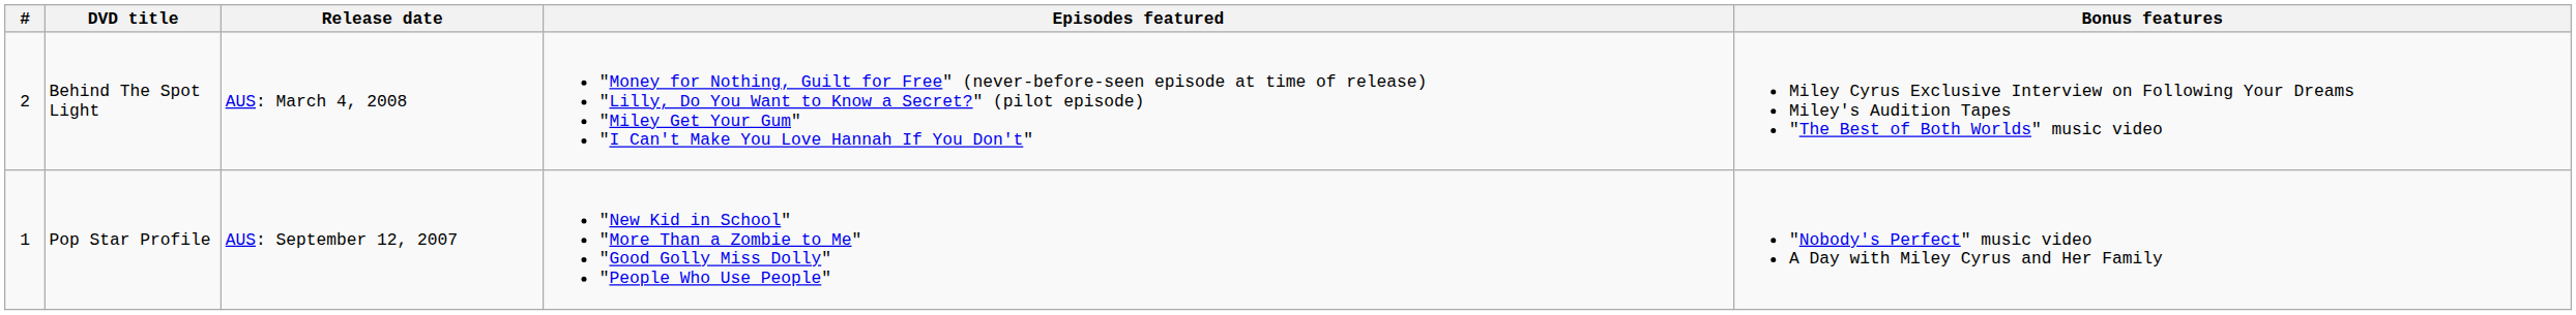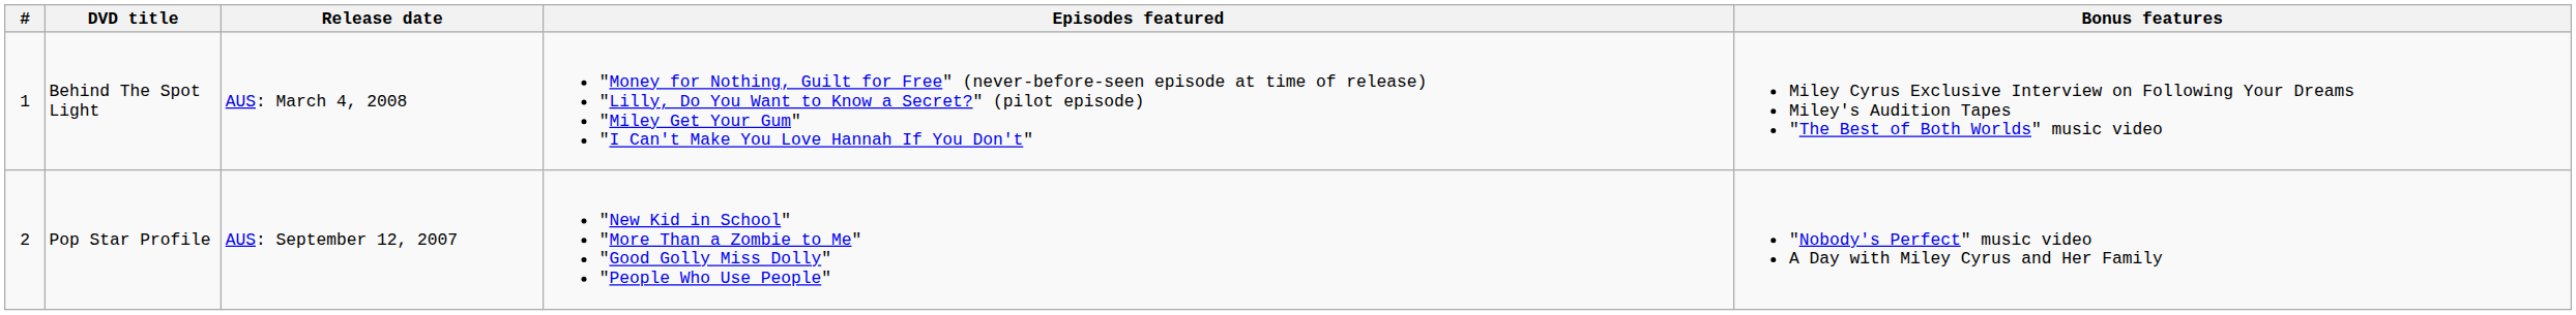 <table class="wikitable" style="width:100%">
 <tr>
 <th style="width:25px">#</th>
 <th style="width:130px">DVD title</th>
 <th>Release date</th>
 <th>Episodes featured</th>
 <th>Bonus features</th>
 </tr>
 <tr>
-<td style="text-align:center">2</td>
+<td style="text-align:center">1</td>
 <td>Behind The Spot Light</td>
 <td><a href='#'>AUS</a>: March 4, 2008</td>
 <td><br><ul><li>"<a href='#'>Money for Nothing, Guilt for Free</a>" (never-before-seen episode at time of release)</li><li>"<a href='#'>Lilly, Do You Want to Know a Secret?</a>" (pilot episode)</li><li>"<a href='#'>Miley Get Your Gum</a>"</li><li>"<a href='#'>I Can't Make You Love Hannah If You Don't</a>"</li></ul></td>
 <td><br><ul><li>Miley Cyrus Exclusive Interview on Following Your Dreams</li><li>Miley's Audition Tapes</li><li>"<a href='#'>The Best of Both Worlds</a>" music video</li></ul></td>
 </tr>
 <tr>
-<td style="text-align:center">1</td>
+<td style="text-align:center">2</td>
 <td>Pop Star Profile</td>
 <td><a href='#'>AUS</a>: September 12, 2007</td>
 <td><br><ul><li>"<a href='#'>New Kid in School</a>"</li><li>"<a href='#'>More Than a Zombie to Me</a>"</li><li>"<a href='#'>Good Golly Miss Dolly</a>"</li><li>"<a href='#'>People Who Use People</a>"</li></ul></td>
 <td><br><ul><li>"<a href='#'>Nobody's Perfect</a>" music video</li><li>A Day with Miley Cyrus and Her Family</li></ul></td>
 </tr>
 </table>
